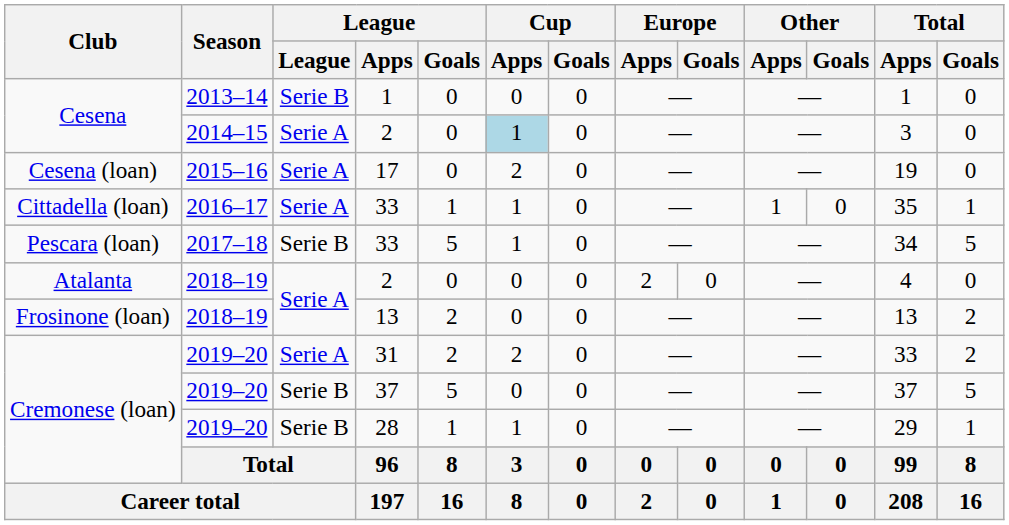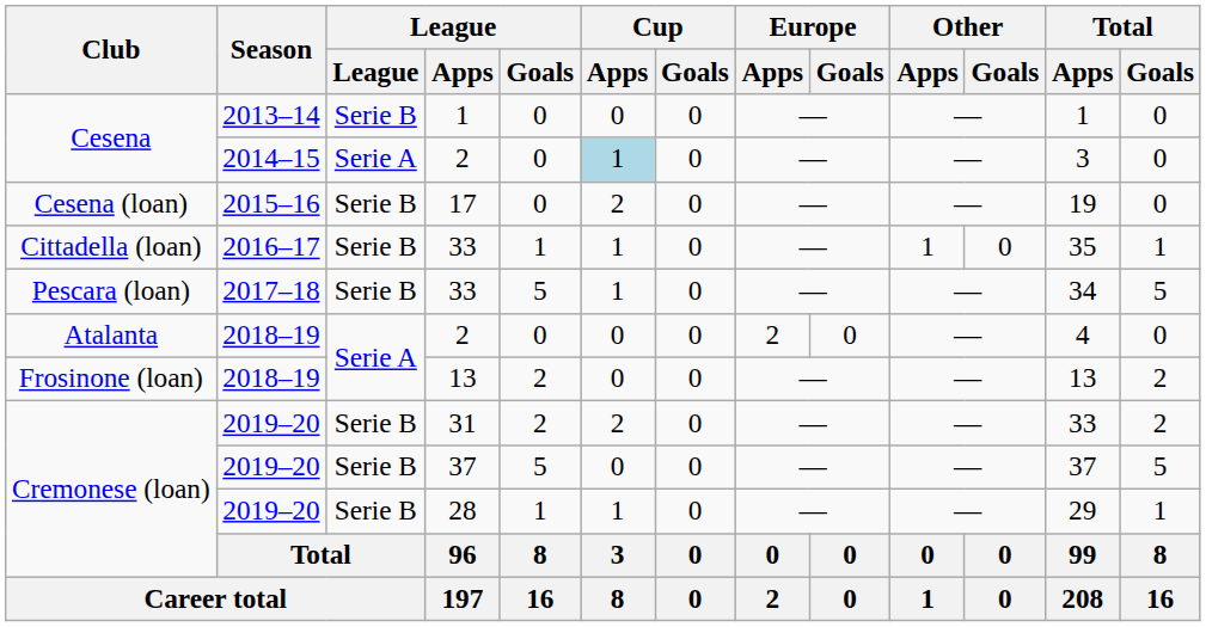 <table class="wikitable" style="text-align: center;">
 <tr>
 <th rowspan="2">Club</th>
 <th rowspan="2">Season</th>
 <th colspan="3">League</th>
 <th colspan="2">Cup</th>
 <th colspan="2">Europe</th>
 <th colspan="2">Other</th>
 <th colspan="2">Total</th>
 </tr>
 <tr>
 <th>League</th>
 <th>Apps</th>
 <th>Goals</th>
 <th>Apps</th>
 <th>Goals</th>
 <th>Apps</th>
 <th>Goals</th>
 <th>Apps</th>
 <th>Goals</th>
 <th>Apps</th>
 <th>Goals</th>
 </tr>
 <tr>
 <td rowspan="2"><a href='#'>Cesena</a></td>
 <td><a href='#'>2013–14</a></td>
 <td><a href='#'>Serie B</a></td>
 <td>1</td>
 <td>0</td>
 <td>0</td>
 <td>0</td>
 <td colspan="2">—</td>
 <td colspan="2">—</td>
 <td>1</td>
 <td>0</td>
 </tr>
 <tr>
 <td><a href='#'>2014–15</a></td>
 <td><a href='#'>Serie A</a></td>
 <td>2</td>
 <td>0</td>
 <td style="background: lightblue;">1</td>
 <td>0</td>
 <td colspan="2">—</td>
 <td colspan="2">—</td>
 <td>3</td>
 <td>0</td>
 </tr>
 <tr>
 <td><a href='#'>Cesena</a> (loan)</td>
 <td><a href='#'>2015–16</a></td>
-<td><a href='#'>Serie A</a></td>
+<td>Serie B</td>
 <td>17</td>
 <td>0</td>
 <td>2</td>
 <td>0</td>
 <td colspan="2">—</td>
 <td colspan="2">—</td>
 <td>19</td>
 <td>0</td>
 </tr>
 <tr>
 <td><a href='#'>Cittadella</a> (loan)</td>
 <td><a href='#'>2016–17</a></td>
-<td><a href='#'>Serie A</a></td>
+<td>Serie B</td>
 <td>33</td>
 <td>1</td>
 <td>1</td>
 <td>0</td>
 <td colspan="2">—</td>
 <td>1</td>
 <td>0</td>
 <td>35</td>
 <td>1</td>
 </tr>
 <tr>
 <td><a href='#'>Pescara</a> (loan)</td>
 <td><a href='#'>2017–18</a></td>
 <td>Serie B</td>
 <td>33</td>
 <td>5</td>
 <td>1</td>
 <td>0</td>
 <td colspan="2">—</td>
 <td colspan="2">—</td>
 <td>34</td>
 <td>5</td>
 </tr>
 <tr>
 <td><a href='#'>Atalanta</a></td>
 <td><a href='#'>2018–19</a></td>
 <td rowspan="2"><a href='#'>Serie A</a></td>
 <td>2</td>
 <td>0</td>
 <td>0</td>
 <td>0</td>
 <td>2</td>
 <td>0</td>
 <td colspan="2">—</td>
 <td>4</td>
 <td>0</td>
 </tr>
 <tr>
 <td><a href='#'>Frosinone</a> (loan)</td>
 <td><a href='#'>2018–19</a></td>
 <td>13</td>
 <td>2</td>
 <td>0</td>
 <td>0</td>
 <td colspan="2">—</td>
 <td colspan="2">—</td>
 <td>13</td>
 <td>2</td>
 </tr>
 <tr>
 <td rowspan="4"><a href='#'>Cremonese</a> (loan)</td>
 <td><a href='#'>2019–20</a></td>
-<td><a href='#'>Serie A</a></td>
+<td>Serie B</td>
 <td>31</td>
 <td>2</td>
 <td>2</td>
 <td>0</td>
 <td colspan="2">—</td>
 <td colspan="2">—</td>
 <td>33</td>
 <td>2</td>
 </tr>
 <tr>
 <td><a href='#'>2019–20</a></td>
 <td>Serie B</td>
 <td>37</td>
 <td>5</td>
 <td>0</td>
 <td>0</td>
 <td colspan="2">—</td>
 <td colspan="2">—</td>
 <td>37</td>
 <td>5</td>
 </tr>
 <tr>
 <td><a href='#'>2019–20</a></td>
 <td>Serie B</td>
 <td>28</td>
 <td>1</td>
 <td>1</td>
 <td>0</td>
 <td colspan="2">—</td>
 <td colspan="2">—</td>
 <td>29</td>
 <td>1</td>
 </tr>
 <tr>
 <th colspan="2">Total</th>
 <th>96</th>
 <th>8</th>
 <th>3</th>
 <th>0</th>
 <th>0</th>
 <th>0</th>
 <th>0</th>
 <th>0</th>
 <th>99</th>
 <th>8</th>
 </tr>
 <tr>
 <th colspan="3">Career total</th>
 <th>197</th>
 <th>16</th>
 <th>8</th>
 <th>0</th>
 <th>2</th>
 <th>0</th>
 <th>1</th>
 <th>0</th>
 <th>208</th>
 <th>16</th>
 </tr>
 </table>
